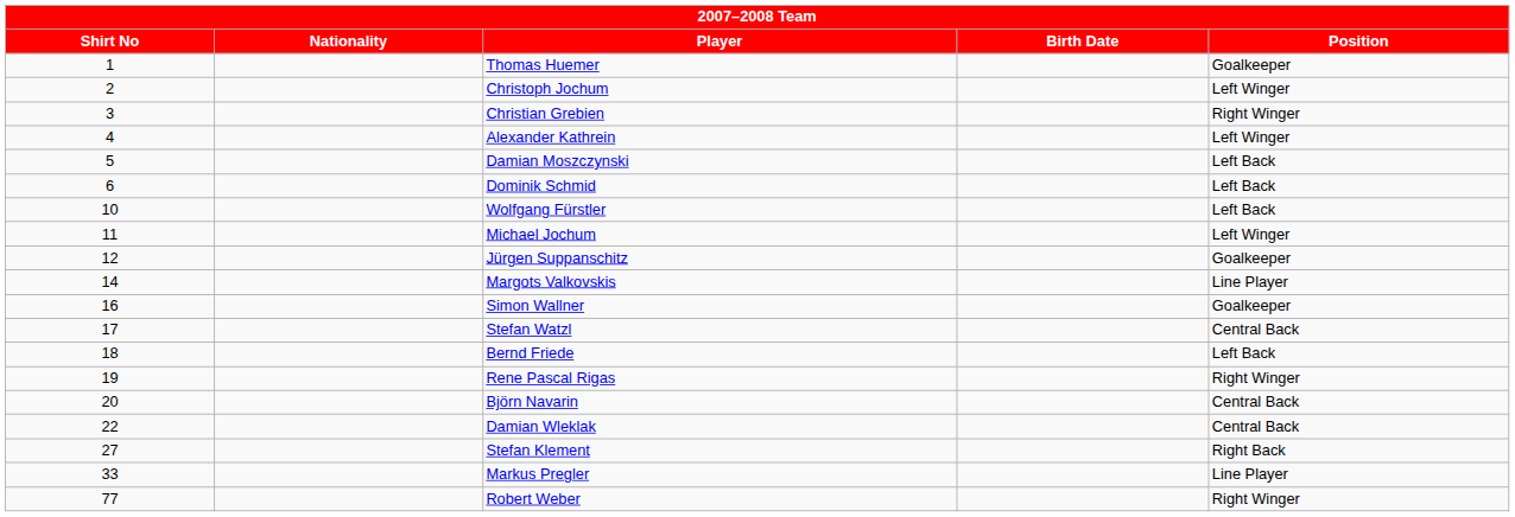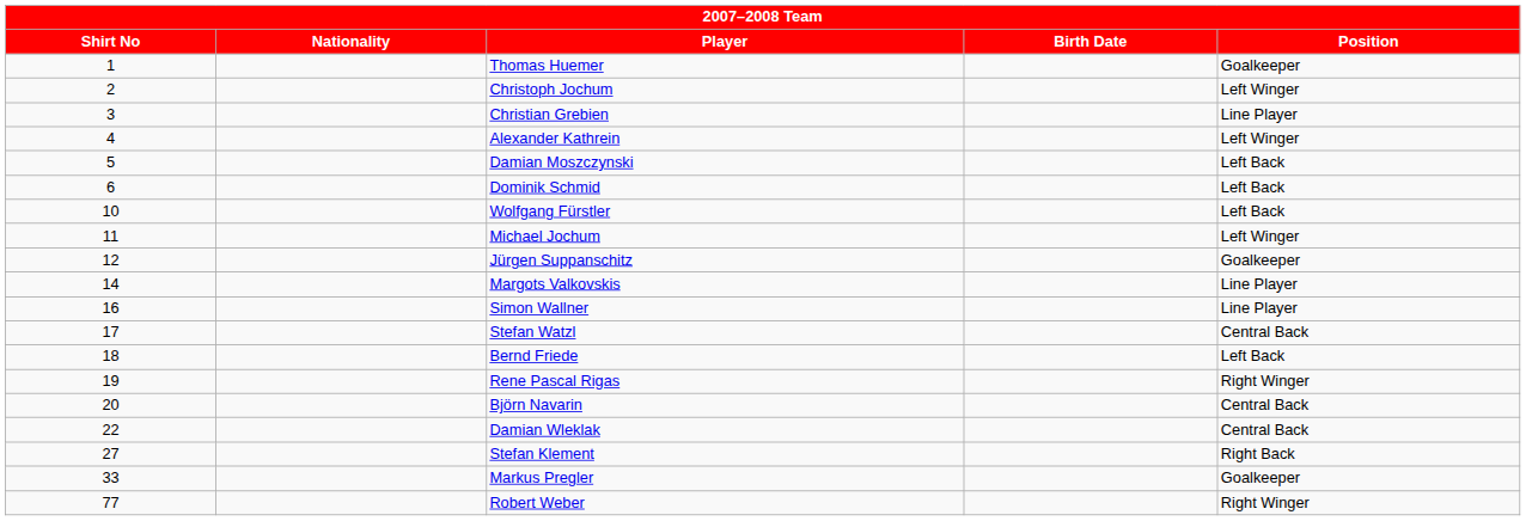 <table class="wikitable collapsible collapsed" style="width:100%;">
 <tr>
 <th colspan=5 style="background-color:#FF0000;color:white;text-align:center;"><strong>2007–2008 Team</strong></th>
 </tr>
 <tr>
 <th style="color:white; background:#FF0000">Shirt No</th>
 <th style="color:white; background:#FF0000">Nationality</th>
 <th style="color:white; background:#FF0000">Player</th>
 <th style="color:white; background:#FF0000">Birth Date</th>
 <th style="color:white; background:#FF0000">Position</th>
 </tr>
 <tr>
 <td align=center>1</td>
 <td></td>
 <td><a href='#'>Thomas Huemer</a></td>
 <td></td>
 <td>Goalkeeper</td>
 </tr>
 <tr>
 <td align=center>2</td>
 <td></td>
 <td><a href='#'>Christoph Jochum</a></td>
 <td></td>
 <td>Left Winger</td>
 </tr>
 <tr>
 <td align=center>3</td>
 <td></td>
 <td><a href='#'>Christian Grebien</a></td>
 <td></td>
-<td>Right Winger</td>
+<td>Line Player</td>
 </tr>
 <tr>
 <td align=center>4</td>
 <td></td>
 <td><a href='#'>Alexander Kathrein</a></td>
 <td></td>
 <td>Left Winger</td>
 </tr>
 <tr>
 <td align=center>5</td>
 <td></td>
 <td><a href='#'>Damian Moszczynski</a></td>
 <td></td>
 <td>Left Back</td>
 </tr>
 <tr>
 <td align=center>6</td>
 <td></td>
 <td><a href='#'>Dominik Schmid</a></td>
 <td></td>
 <td>Left Back</td>
 </tr>
 <tr>
 <td align=center>10</td>
 <td></td>
 <td><a href='#'>Wolfgang Fürstler</a></td>
 <td></td>
 <td>Left Back</td>
 </tr>
 <tr>
 <td align=center>11</td>
 <td></td>
 <td><a href='#'>Michael Jochum</a></td>
 <td></td>
 <td>Left Winger</td>
 </tr>
 <tr>
 <td align=center>12</td>
 <td></td>
 <td><a href='#'>Jürgen Suppanschitz</a></td>
 <td></td>
 <td>Goalkeeper</td>
 </tr>
 <tr>
 <td align=center>14</td>
 <td></td>
 <td><a href='#'>Margots Valkovskis</a></td>
 <td></td>
 <td>Line Player</td>
 </tr>
 <tr>
 <td align=center>16</td>
 <td></td>
 <td><a href='#'>Simon Wallner</a></td>
 <td></td>
-<td>Goalkeeper</td>
+<td>Line Player</td>
 </tr>
 <tr>
 <td align=center>17</td>
 <td></td>
 <td><a href='#'>Stefan Watzl</a></td>
 <td></td>
 <td>Central Back</td>
 </tr>
 <tr>
 <td align=center>18</td>
 <td></td>
 <td><a href='#'>Bernd Friede</a></td>
 <td></td>
 <td>Left Back</td>
 </tr>
 <tr>
 <td align=center>19</td>
 <td></td>
 <td><a href='#'>Rene Pascal Rigas</a></td>
 <td></td>
 <td>Right Winger</td>
 </tr>
 <tr>
 <td align=center>20</td>
 <td></td>
 <td><a href='#'>Björn Navarin</a></td>
 <td></td>
 <td>Central Back</td>
 </tr>
 <tr>
 <td align=center>22</td>
 <td></td>
 <td><a href='#'>Damian Wleklak</a></td>
 <td></td>
 <td>Central Back</td>
 </tr>
 <tr>
 <td align=center>27</td>
 <td></td>
 <td><a href='#'>Stefan Klement</a></td>
 <td></td>
 <td>Right Back</td>
 </tr>
 <tr>
 <td align=center>33</td>
 <td></td>
 <td><a href='#'>Markus Pregler</a></td>
 <td></td>
-<td>Line Player</td>
+<td>Goalkeeper</td>
 </tr>
 <tr>
 <td align=center>77</td>
 <td></td>
 <td><a href='#'>Robert Weber</a></td>
 <td></td>
 <td>Right Winger</td>
 </tr>
 </table>
